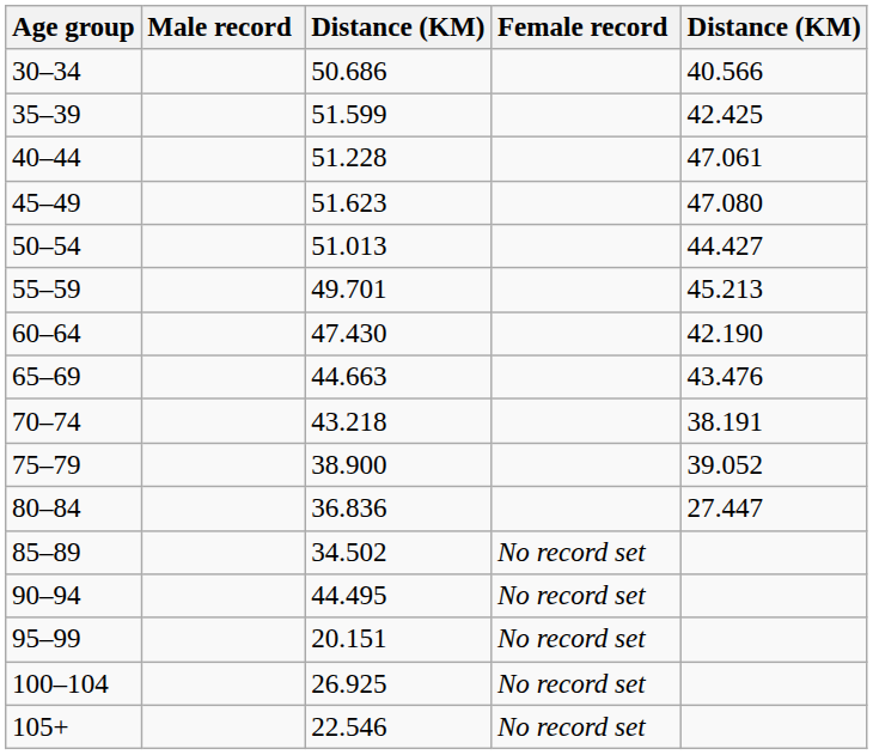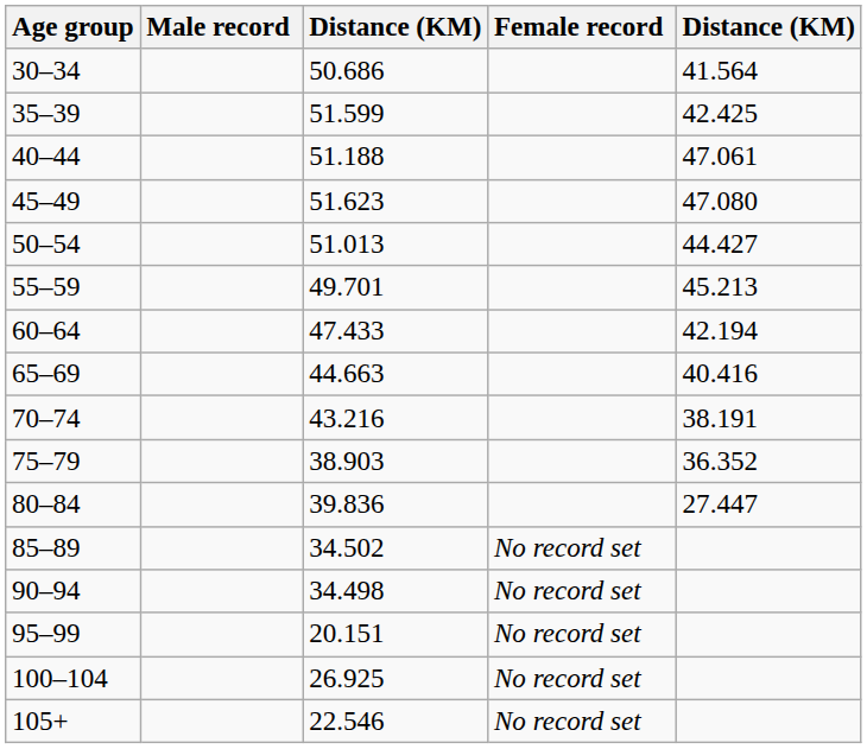 <table class="wikitable">
 <tr>
 <th>Age group</th>
 <th>Male record </th>
 <th>Distance (KM)</th>
 <th>Female record </th>
 <th>Distance (KM)</th>
 </tr>
 <tr>
 <td>30–34</td>
 <td></td>
 <td>50.686</td>
 <td></td>
-<td>40.566</td>
+<td>41.564</td>
 </tr>
 <tr>
 <td>35–39</td>
 <td></td>
 <td>51.599</td>
 <td></td>
 <td>42.425</td>
 </tr>
 <tr>
 <td>40–44</td>
 <td></td>
-<td>51.228</td>
+<td>51.188</td>
 <td></td>
 <td>47.061</td>
 </tr>
 <tr>
 <td>45–49</td>
 <td></td>
 <td>51.623</td>
 <td></td>
 <td>47.080</td>
 </tr>
 <tr>
 <td>50–54</td>
 <td></td>
 <td>51.013</td>
 <td></td>
 <td>44.427</td>
 </tr>
 <tr>
 <td>55–59</td>
 <td></td>
 <td>49.701</td>
 <td></td>
 <td>45.213</td>
 </tr>
 <tr>
 <td>60–64</td>
 <td></td>
-<td>47.430</td>
+<td>47.433</td>
 <td></td>
-<td>42.190</td>
+<td>42.194</td>
 </tr>
 <tr>
 <td>65–69</td>
 <td></td>
 <td>44.663</td>
 <td></td>
-<td>43.476</td>
+<td>40.416</td>
 </tr>
 <tr>
 <td>70–74</td>
 <td></td>
-<td>43.218</td>
+<td>43.216</td>
 <td></td>
 <td>38.191</td>
 </tr>
 <tr>
 <td>75–79</td>
 <td></td>
-<td>38.900</td>
+<td>38.903</td>
 <td></td>
-<td>39.052</td>
+<td>36.352</td>
 </tr>
 <tr>
 <td>80–84</td>
 <td></td>
-<td>36.836</td>
+<td>39.836</td>
 <td></td>
 <td>27.447</td>
 </tr>
 <tr>
 <td>85–89</td>
 <td></td>
 <td>34.502</td>
 <td><em>No record set</em></td>
 <td></td>
 </tr>
 <tr>
 <td>90–94</td>
 <td></td>
-<td>44.495</td>
+<td>34.498</td>
 <td><em>No record set</em></td>
 <td></td>
 </tr>
 <tr>
 <td>95–99</td>
 <td></td>
 <td>20.151</td>
 <td><em>No record set</em></td>
 <td></td>
 </tr>
 <tr>
 <td>100–104</td>
 <td></td>
 <td>26.925</td>
 <td><em>No record set</em></td>
 <td></td>
 </tr>
 <tr>
 <td>105+</td>
 <td></td>
 <td>22.546</td>
 <td><em>No record set</em></td>
 <td></td>
 </tr>
 </table>
